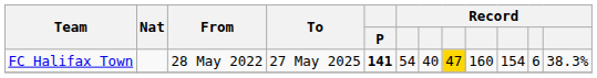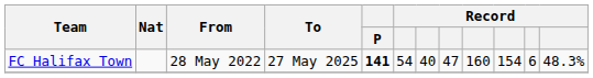 <table class="wikitable">
 <tr>
 <th rowspan="2">Team</th>
 <th rowspan="2">Nat</th>
 <th rowspan="2">From</th>
 <th rowspan="2">To</th>
 <th></th>
 <th colspan="7">Record</th>
 </tr>
 <tr>
 <th>P</th>
 <th></th>
 <th></th>
 <th></th>
 <th></th>
 <th></th>
 <th></th>
 <th></th>
 </tr>
 <tr>
 <td><a href='#'>FC Halifax Town</a></td>
 <td></td>
 <td>28 May 2022</td>
 <td>27 May 2025</td>
 <td><strong>141</strong></td>
 <td>54</td>
 <td>40</td>
-<td style="background: gold;">47</td>
+<td>47</td>
 <td>160</td>
 <td>154</td>
 <td>6</td>
-<td>38.3%</td>
+<td>48.3%</td>
 </tr>
 <tr>
 </tr>
 </table>
